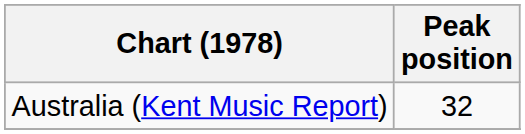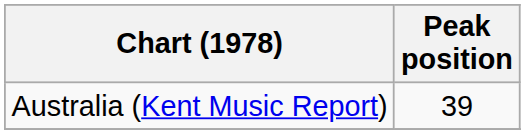 <table class="wikitable sortable">
 <tr>
 <th>Chart (1978)</th>
 <th>Peak<br>position</th>
 </tr>
 <tr>
 <td>Australia (<a href='#'>Kent Music Report</a>)</td>
-<td align="center">32</td>
+<td align="center">39</td>
 </tr>
 <tr>
 </tr>
 <tr>
 </tr>
 <tr>
 </tr>
 <tr>
 </tr>
 <tr>
 </tr>
 <tr>
 </tr>
 </table>
